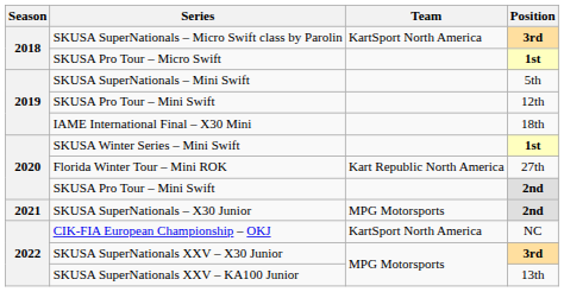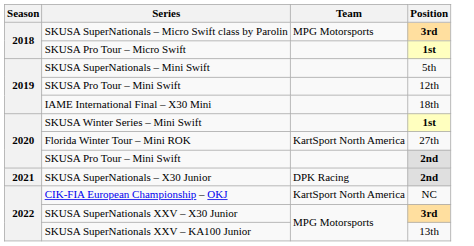 <table class="wikitable" style="font-size: 85%; text-align:center">
 <tr>
 <th>Season</th>
 <th>Series</th>
 <th>Team</th>
 <th>Position</th>
 </tr>
 <tr>
 <th rowspan="2">2018</th>
 <td align="left">SKUSA SuperNationals – Micro Swift class by Parolin</td>
-<td align="left">KartSport North America</td>
+<td align="left">MPG Motorsports</td>
 <td style="background:#FFDF9F;"><strong>3rd</strong></td>
 </tr>
 <tr>
 <td align="left">SKUSA Pro Tour – Micro Swift</td>
 <td align="left"></td>
 <td style="background:#FFFFBF;"><strong>1st</strong></td>
 </tr>
 <tr>
 <th rowspan="3">2019</th>
 <td align="left">SKUSA SuperNationals – Mini Swift</td>
 <td align="left"></td>
 <td>5th</td>
 </tr>
 <tr>
 <td align="left">SKUSA Pro Tour – Mini Swift</td>
 <td align="left"></td>
 <td>12th</td>
 </tr>
 <tr>
 <td align="left">IAME International Final – X30 Mini</td>
 <td align="left"></td>
 <td>18th</td>
 </tr>
 <tr>
 <th rowspan="3">2020</th>
 <td align="left">SKUSA Winter Series – Mini Swift</td>
 <td align="left"></td>
 <td style="background:#FFFFBF;"><strong>1st</strong></td>
 </tr>
 <tr>
 <td align="left">Florida Winter Tour – Mini ROK</td>
-<td align="left">Kart Republic North America</td>
+<td align="left">KartSport North America</td>
 <td>27th</td>
 </tr>
 <tr>
 <td align="left">SKUSA Pro Tour – Mini Swift</td>
 <td align="left"></td>
 <td style="background:#DFDFDF;"><strong>2nd</strong></td>
 </tr>
 <tr>
 <th rowspan="1">2021</th>
 <td align="left">SKUSA SuperNationals – X30 Junior</td>
-<td align="left">MPG Motorsports</td>
+<td align="left">DPK Racing</td>
 <td style="background:#DFDFDF;"><strong>2nd</strong></td>
 </tr>
 <tr>
 <th rowspan="3">2022</th>
 <td align="left"><a href='#'>CIK-FIA European Championship</a> – <a href='#'>OKJ</a></td>
 <td align="left">KartSport North America</td>
 <td>NC</td>
 </tr>
 <tr>
 <td align="left">SKUSA SuperNationals XXV – X30 Junior</td>
 <td rowspan="2" align="left">MPG Motorsports</td>
 <td style="background:#FFDF9F;"><strong>3rd</strong></td>
 </tr>
 <tr>
 <td align="left">SKUSA SuperNationals XXV – KA100 Junior</td>
 <td>13th</td>
 </tr>
 </table>
